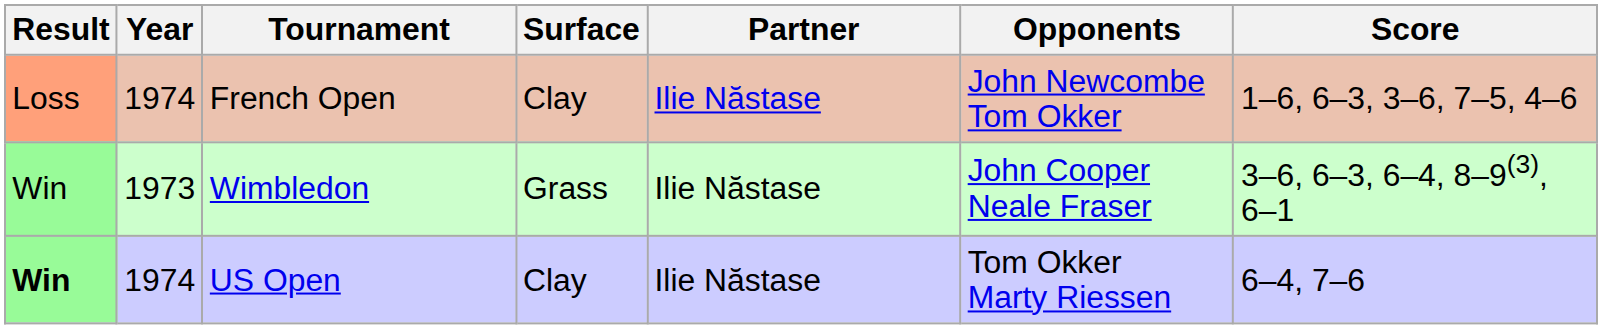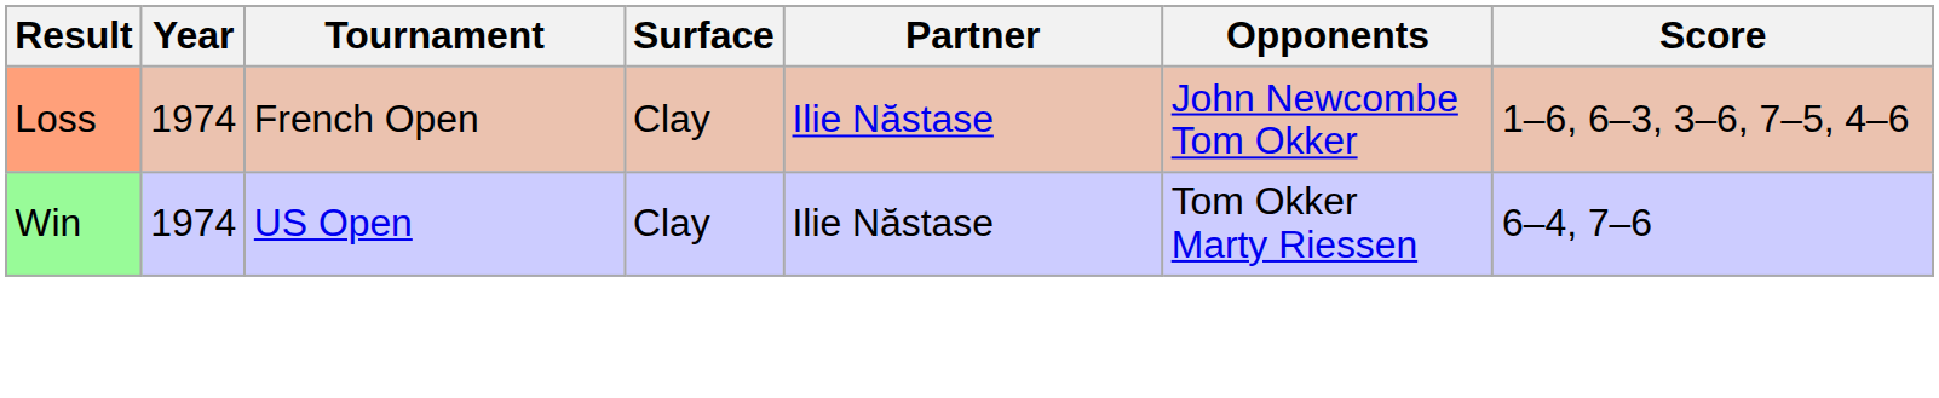 <table class="sortable wikitable" style=font-size:100%>
 <tr>
 <th>Result</th>
 <th width=30>Year</th>
 <th width=150>Tournament</th>
 <th>Surface</th>
 <th width=150>Partner</th>
 <th width=130>Opponents</th>
 <th width=175 class="unsortable">Score</th>
 </tr>
 <tr bgcolor=EBC2AF>
 <td bgcolor=FFA07A>Loss</td>
 <td>1974</td>
 <td>French Open</td>
 <td>Clay</td>
 <td> <a href='#'>Ilie Năstase</a></td>
 <td> <a href='#'>John Newcombe</a><br> <a href='#'>Tom Okker</a></td>
 <td>1–6, 6–3, 3–6, 7–5, 4–6</td>
 </tr>
-<tr bgcolor=CCFFCC>
+<tr bgcolor=CCCCFF>
 <td bgcolor=98FB98>Win</td>
-<td>1973</td>
-<td><a href='#'>Wimbledon</a></td>
-<td>Grass</td>
-<td> Ilie Năstase</td>
-<td> <a href='#'>John Cooper</a><br> <a href='#'>Neale Fraser</a></td>
-<td>3–6, 6–3, 6–4, 8–9<sup>(3)</sup>, 6–1</td>
-</tr>
-<tr bgcolor=CCCCFF>
-<td bgcolor=98FB98><strong>Win</strong></td>
 <td>1974</td>
 <td><a href='#'>US Open</a></td>
 <td>Clay</td>
 <td> Ilie Năstase</td>
 <td> Tom Okker<br> <a href='#'>Marty Riessen</a></td>
 <td>6–4, 7–6</td>
 </tr>
 </table>
